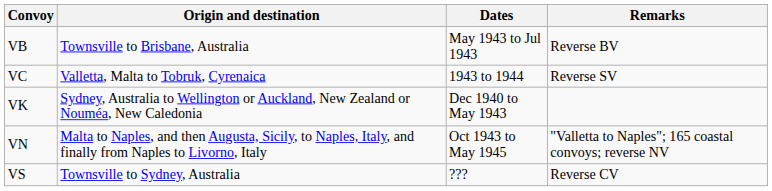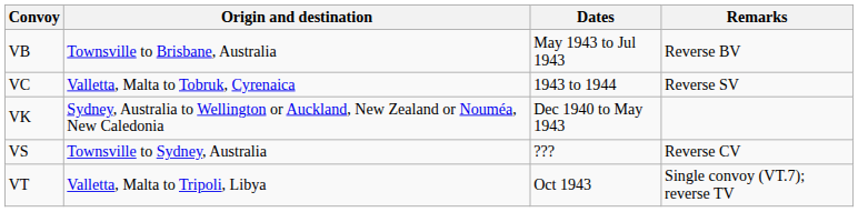 <table class="wikitable">
 <tr>
 <th>Convoy</th>
 <th>Origin and destination</th>
 <th>Dates</th>
 <th>Remarks</th>
 </tr>
 <tr>
 <td>VB</td>
 <td><a href='#'>Townsville</a> to <a href='#'>Brisbane</a>, Australia</td>
 <td>May 1943 to Jul 1943</td>
 <td>Reverse BV</td>
 </tr>
 <tr>
 <td>VC</td>
 <td><a href='#'>Valletta</a>, Malta to <a href='#'>Tobruk</a>, <a href='#'>Cyrenaica</a></td>
 <td>1943 to 1944</td>
 <td>Reverse SV</td>
 </tr>
 <tr>
 <td>VK</td>
 <td><a href='#'>Sydney</a>, Australia to <a href='#'>Wellington</a> or <a href='#'>Auckland</a>, New Zealand or <a href='#'>Nouméa</a>, New Caledonia</td>
 <td>Dec 1940 to May 1943</td>
 <td></td>
 </tr>
 <tr>
-<td>VN</td>
-<td><a href='#'>Malta</a> to <a href='#'>Naples</a>, and then <a href='#'>Augusta, Sicily</a>, to <a href='#'>Naples, Italy</a>, and finally from Naples to <a href='#'>Livorno</a>, Italy</td>
-<td>Oct 1943 to May 1945</td>
-<td>"Valletta to Naples"; 165 coastal convoys; reverse NV</td>
-</tr>
-<tr>
 <td>VS</td>
 <td><a href='#'>Townsville</a> to <a href='#'>Sydney</a>, Australia</td>
 <td>???</td>
 <td>Reverse CV</td>
 </tr>
+<tr>
+<td>VT</td>
+<td><a href='#'>Valletta</a>, Malta to <a href='#'>Tripoli</a>, Libya</td>
+<td>Oct 1943</td>
+<td>Single convoy (VT.7); reverse TV</td>
+</tr>
 </table>
